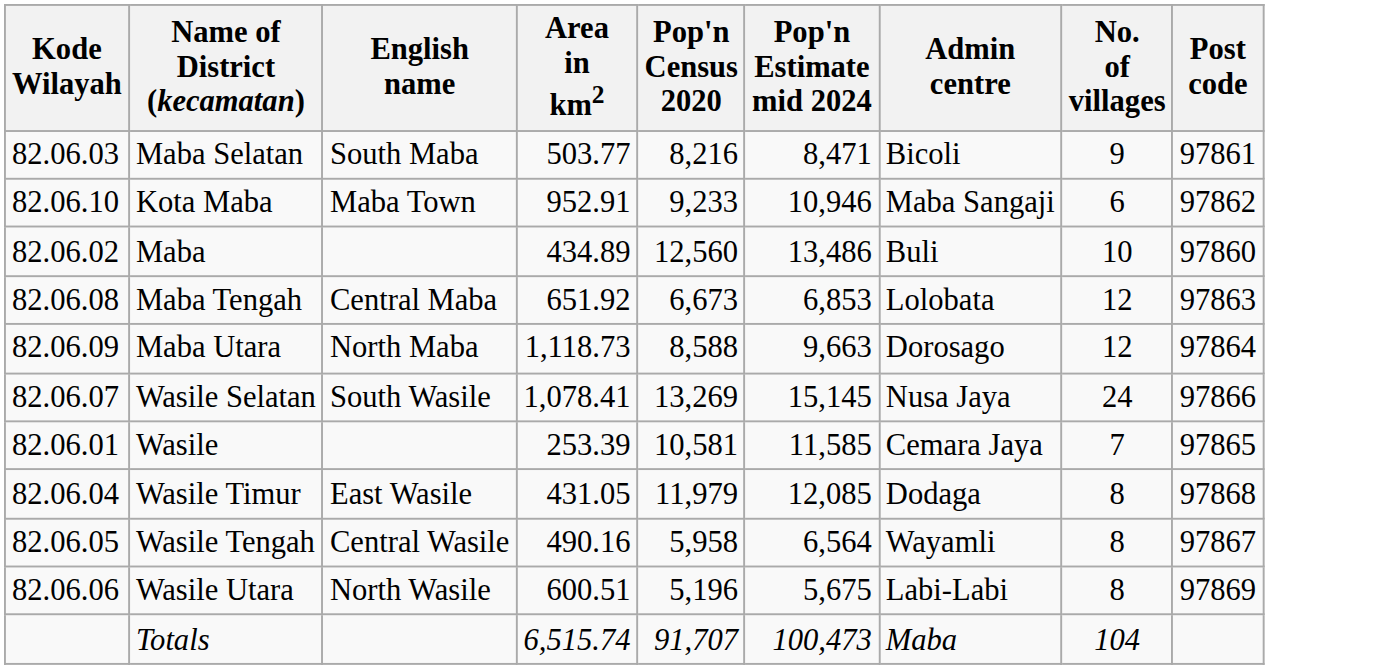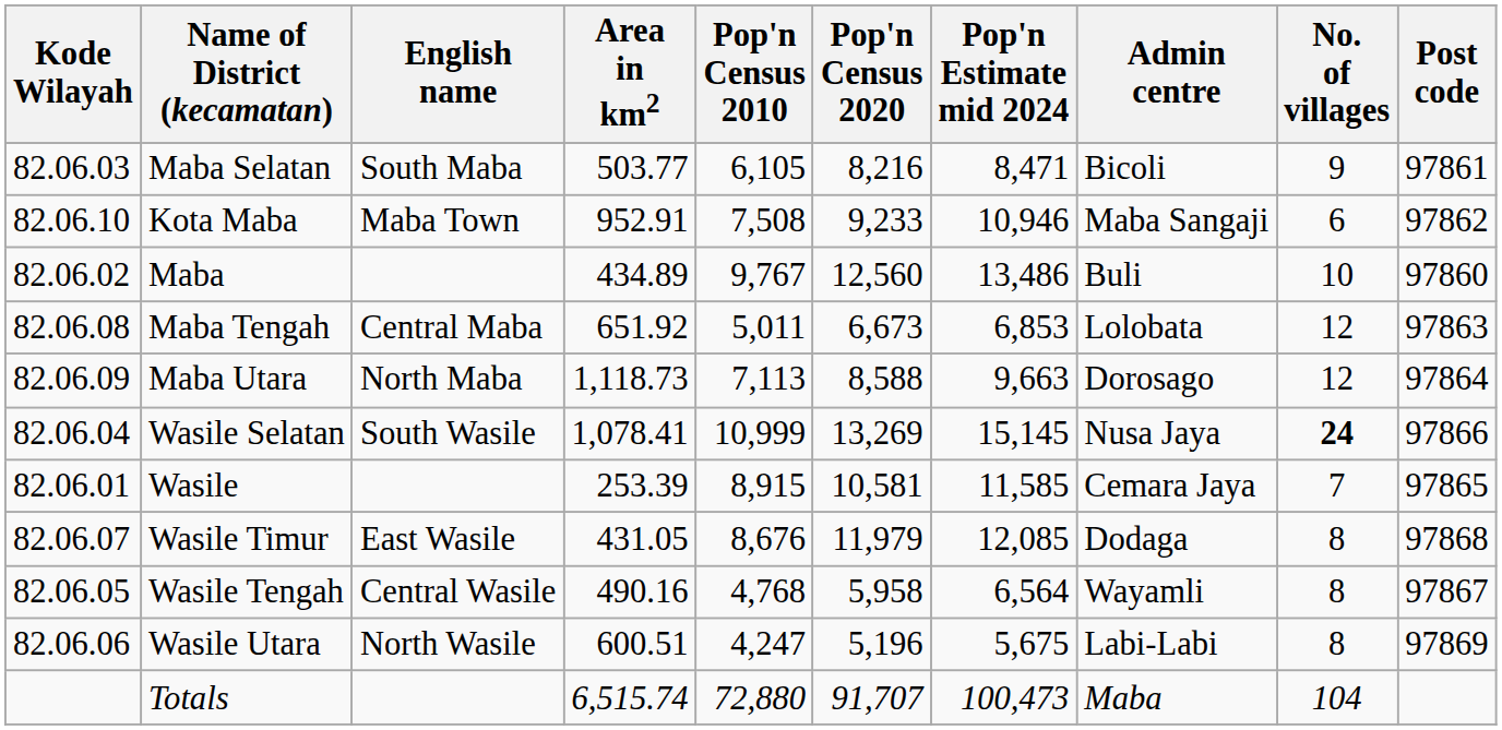 <table class="sortable wikitable">
 <tr>
 <th>Kode <br>Wilayah</th>
 <th>Name of<br>District<br>(<em>kecamatan</em>)</th>
 <th>English<br>name</th>
 <th>Area<br> in <br>km<sup>2</sup></th>
+<th>Pop'n<br>Census<br>2010</th>
 <th>Pop'n<br>Census<br>2020</th>
 <th>Pop'n<br>Estimate<br>mid 2024</th>
 <th>Admin <br> centre</th>
 <th>No. <br>of <br>villages</th>
 <th>Post<br>code</th>
 </tr>
 <tr>
 <td>82.06.03</td>
 <td>Maba Selatan</td>
 <td>South Maba</td>
 <td align="right">503.77</td>
+<td align="right">6,105</td>
 <td align="right">8,216</td>
 <td align="right">8,471</td>
 <td>Bicoli</td>
 <td align="center">9</td>
 <td>97861</td>
 </tr>
 <tr>
 <td>82.06.10</td>
 <td>Kota Maba</td>
 <td>Maba Town</td>
 <td align="right">952.91</td>
+<td align="right">7,508</td>
 <td align="right">9,233</td>
 <td align="right">10,946</td>
 <td>Maba Sangaji</td>
 <td align="center">6</td>
 <td>97862</td>
 </tr>
 <tr>
 <td>82.06.02</td>
 <td>Maba</td>
 <td></td>
 <td align="right">434.89</td>
+<td align="right">9,767</td>
 <td align="right">12,560</td>
 <td align="right">13,486</td>
 <td>Buli</td>
 <td align="center">10</td>
 <td>97860</td>
 </tr>
 <tr>
 <td>82.06.08</td>
 <td>Maba Tengah</td>
 <td>Central Maba</td>
 <td align="right">651.92</td>
+<td align="right">5,011</td>
 <td align="right">6,673</td>
 <td align="right">6,853</td>
 <td>Lolobata</td>
 <td align="center">12</td>
 <td>97863</td>
 </tr>
 <tr>
 <td>82.06.09</td>
 <td>Maba Utara</td>
 <td>North Maba</td>
 <td align="right">1,118.73</td>
+<td align="right">7,113</td>
 <td align="right">8,588</td>
 <td align="right">9,663</td>
 <td>Dorosago</td>
 <td align="center">12</td>
 <td>97864</td>
 </tr>
 <tr>
-<td>82.06.07</td>
+<td>82.06.04</td>
 <td>Wasile Selatan</td>
 <td>South Wasile</td>
 <td align="right">1,078.41</td>
+<td align="right">10,999</td>
 <td align="right">13,269</td>
 <td align="right">15,145</td>
 <td>Nusa Jaya</td>
-<td align="center">24</td>
+<td align="center"><strong>24</strong></td>
 <td>97866</td>
 </tr>
 <tr>
 <td>82.06.01</td>
 <td>Wasile</td>
 <td></td>
 <td align="right">253.39</td>
+<td align="right">8,915</td>
 <td align="right">10,581</td>
 <td align="right">11,585</td>
 <td>Cemara Jaya</td>
 <td align="center">7</td>
 <td>97865</td>
 </tr>
 <tr>
-<td>82.06.04</td>
+<td>82.06.07</td>
 <td>Wasile Timur</td>
 <td>East Wasile</td>
 <td align="right">431.05</td>
+<td align="right">8,676</td>
 <td align="right">11,979</td>
 <td align="right">12,085</td>
 <td>Dodaga</td>
 <td align="center">8</td>
 <td>97868</td>
 </tr>
 <tr>
 <td>82.06.05</td>
 <td>Wasile Tengah</td>
 <td>Central Wasile</td>
 <td align="right">490.16</td>
+<td align="right">4,768</td>
 <td align="right">5,958</td>
 <td align="right">6,564</td>
 <td>Wayamli</td>
 <td align="center">8</td>
 <td>97867</td>
 </tr>
 <tr>
 <td>82.06.06</td>
 <td>Wasile Utara</td>
 <td>North Wasile</td>
 <td align="right">600.51</td>
+<td align="right">4,247</td>
 <td align="right">5,196</td>
 <td align="right">5,675</td>
 <td>Labi-Labi</td>
 <td align="center">8</td>
 <td>97869</td>
 </tr>
 <tr>
 <td></td>
 <td><em>Totals</em></td>
 <td></td>
 <td align="right"><em>6,515.74</em></td>
+<td align="right"><em>72,880</em></td>
 <td align="right"><em>91,707</em></td>
 <td align="right"><em>100,473</em></td>
 <td><em>Maba</em></td>
 <td align="center"><em>104</em></td>
 <td></td>
 </tr>
 </table>
